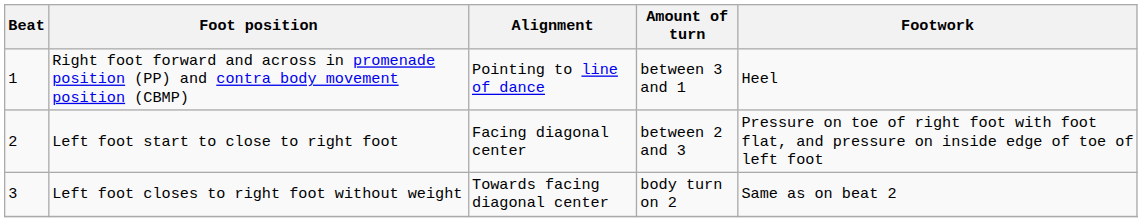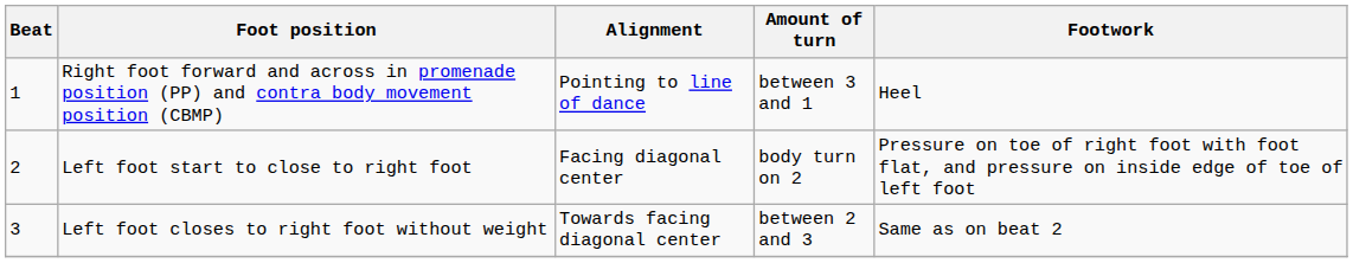 <table class="wikitable" style="font-size:90%;">
 <tr>
 <th>Beat</th>
 <th>Foot position</th>
 <th>Alignment</th>
 <th>Amount of turn</th>
 <th>Footwork</th>
 </tr>
 <tr>
 <td>1</td>
 <td>Right foot forward and across in <a href='#'>promenade position</a> (PP) and <a href='#'>contra body movement position</a> (CBMP)</td>
 <td>Pointing to <a href='#'>line of dance</a></td>
 <td> between 3 and 1</td>
 <td>Heel</td>
 </tr>
 <tr>
 <td>2</td>
 <td>Left foot start to close to right foot</td>
 <td>Facing diagonal center</td>
-<td> between 2 and 3</td>
+<td>body turn on 2</td>
 <td>Pressure on toe of right foot with foot flat, and pressure on inside edge of toe of left foot</td>
 </tr>
 <tr>
 <td>3</td>
 <td>Left foot closes to right foot without weight</td>
 <td>Towards facing diagonal center</td>
-<td>body turn on 2</td>
+<td> between 2 and 3</td>
 <td>Same as on beat 2</td>
 </tr>
 <tr>
 </tr>
 </table>
